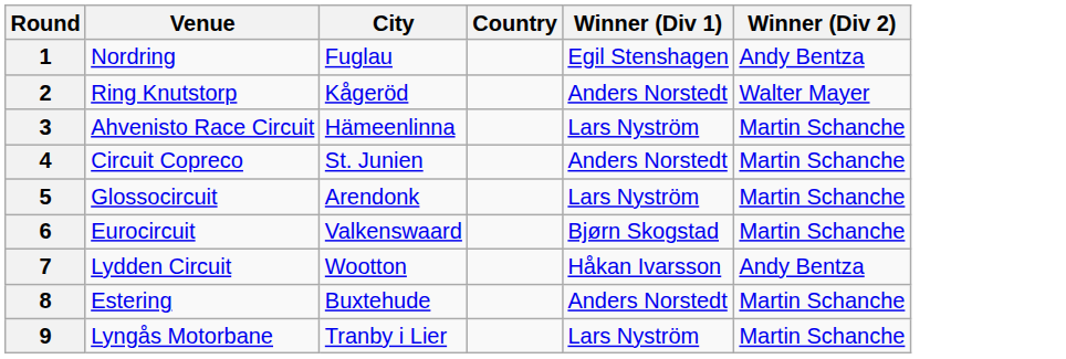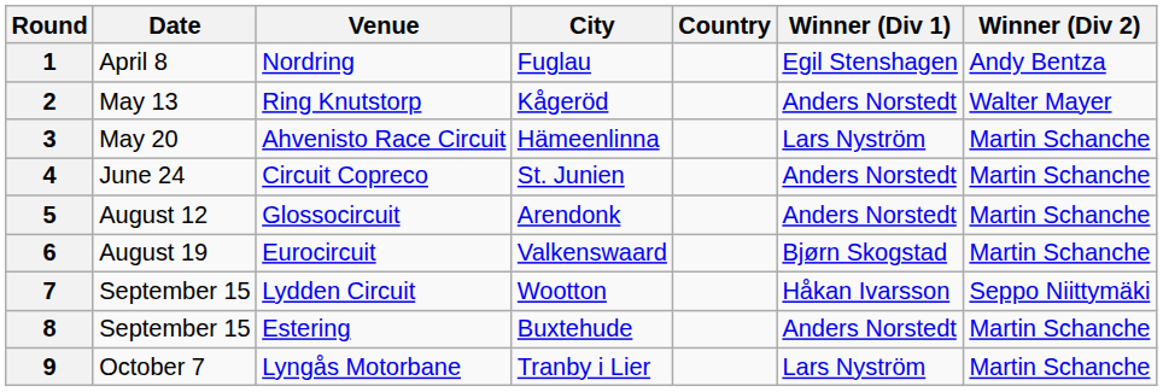 <table class="wikitable" style="font-size: 85%;">
 <tr>
 <th>Round</th>
+<th>Date</th>
 <th>Venue</th>
 <th>City</th>
 <th>Country</th>
 <th>Winner (Div 1)</th>
 <th>Winner (Div 2)</th>
 </tr>
 <tr>
 <th>1</th>
+<td>April 8</td>
 <td><a href='#'>Nordring</a></td>
 <td><a href='#'>Fuglau</a></td>
 <td></td>
 <td> <a href='#'>Egil Stenshagen</a></td>
 <td> <a href='#'>Andy Bentza</a></td>
 </tr>
 <tr>
 <th>2</th>
+<td>May 13</td>
 <td><a href='#'>Ring Knutstorp</a></td>
 <td><a href='#'>Kågeröd</a></td>
 <td></td>
 <td> <a href='#'>Anders Norstedt</a></td>
 <td> <a href='#'>Walter Mayer</a></td>
 </tr>
 <tr>
 <th>3</th>
+<td>May 20</td>
 <td><a href='#'>Ahvenisto Race Circuit</a></td>
 <td><a href='#'>Hämeenlinna</a></td>
 <td></td>
 <td> <a href='#'>Lars Nyström</a></td>
 <td> <a href='#'>Martin Schanche</a></td>
 </tr>
 <tr>
 <th>4</th>
+<td>June 24</td>
 <td><a href='#'>Circuit Copreco</a></td>
 <td><a href='#'>St. Junien</a></td>
 <td></td>
 <td> <a href='#'>Anders Norstedt</a></td>
 <td> <a href='#'>Martin Schanche</a></td>
 </tr>
 <tr>
 <th>5</th>
+<td>August 12</td>
 <td><a href='#'>Glossocircuit</a></td>
 <td><a href='#'>Arendonk</a></td>
 <td></td>
-<td> <a href='#'>Lars Nyström</a></td>
+<td> <a href='#'>Anders Norstedt</a></td>
 <td> <a href='#'>Martin Schanche</a></td>
 </tr>
 <tr>
 <th>6</th>
+<td>August 19</td>
 <td><a href='#'>Eurocircuit</a></td>
 <td><a href='#'>Valkenswaard</a></td>
 <td></td>
 <td> <a href='#'>Bjørn Skogstad</a></td>
 <td> <a href='#'>Martin Schanche</a></td>
 </tr>
 <tr>
 <th>7</th>
+<td>September 15</td>
 <td><a href='#'>Lydden Circuit</a></td>
 <td><a href='#'>Wootton</a></td>
 <td></td>
 <td> <a href='#'>Håkan Ivarsson</a></td>
-<td> <a href='#'>Andy Bentza</a></td>
+<td> <a href='#'>Seppo Niittymäki</a></td>
 </tr>
 <tr>
 <th>8</th>
+<td>September 15</td>
 <td><a href='#'>Estering</a></td>
 <td><a href='#'>Buxtehude</a></td>
 <td></td>
 <td> <a href='#'>Anders Norstedt</a></td>
 <td> <a href='#'>Martin Schanche</a></td>
 </tr>
 <tr>
 <th>9</th>
+<td>October 7</td>
 <td><a href='#'>Lyngås Motorbane</a></td>
 <td><a href='#'>Tranby i Lier</a></td>
 <td></td>
 <td> <a href='#'>Lars Nyström</a></td>
 <td> <a href='#'>Martin Schanche</a></td>
 </tr>
 </table>
